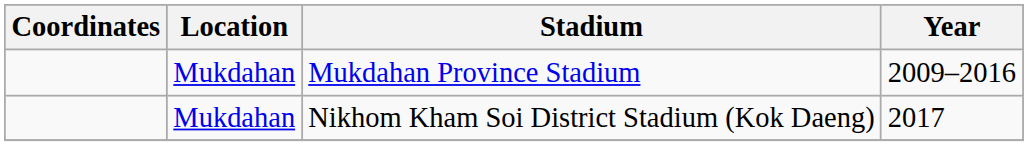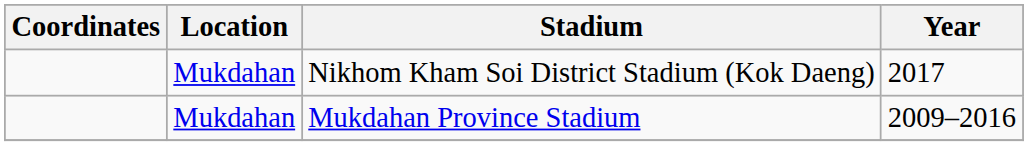 <table class="wikitable sortable">
 <tr>
 <th>Coordinates</th>
 <th>Location</th>
 <th>Stadium</th>
 <th>Year</th>
 </tr>
 <tr>
 <td></td>
 <td><a href='#'>Mukdahan</a></td>
+<td>Nikhom Kham Soi District Stadium (Kok Daeng)</td>
+<td>2017</td>
+</tr>
+<tr>
+<td></td>
+<td><a href='#'>Mukdahan</a></td>
 <td><a href='#'>Mukdahan Province Stadium</a></td>
 <td>2009–2016</td>
 </tr>
 <tr>
-<td></td>
-<td><a href='#'>Mukdahan</a></td>
-<td>Nikhom Kham Soi District Stadium (Kok Daeng)</td>
-<td>2017</td>
-</tr>
-<tr>
 </tr>
 </table>
